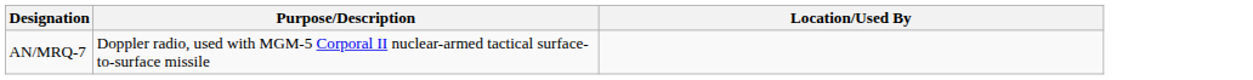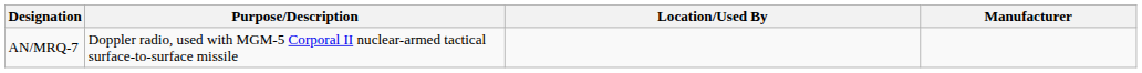 <table class="wikitable sortable">
 <tr>
 <th scope="col">Designation</th>
 <th scope="col" style="width: 500px;">Purpose/Description</th>
 <th scope="col" style="width: 500px;">Location/Used By</th>
+<th scope="col" style="width: 250px;">Manufacturer</th>
 </tr>
 <tr>
 <td>AN/MRQ-7</td>
 <td>Doppler radio, used with MGM-5 <a href='#'>Corporal II</a> nuclear-armed tactical surface-to-surface missile</td>
 <td></td>
+<td></td>
 </tr>
 </table>
